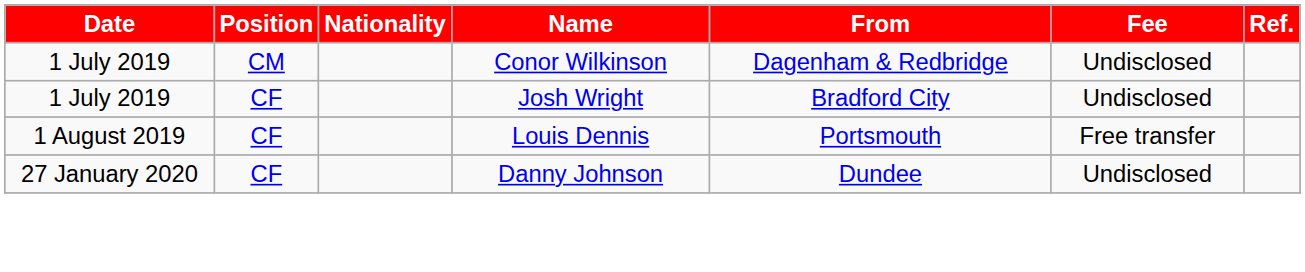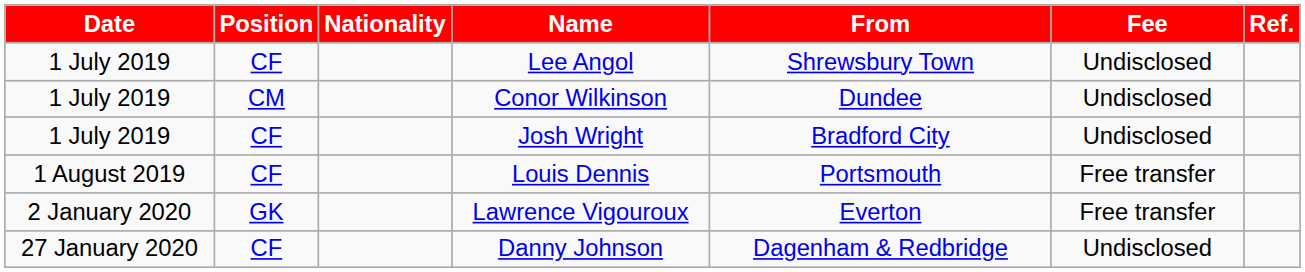 <table class="wikitable"  style="text-align:center; font-size:90%; ">
 <tr>
 <th style="background:red; color:white; width:120px;">Date</th>
 <th style="background:red; color:white; width:50px;">Position</th>
 <th style="background:red; color:white; width:50px;">Nationality</th>
 <th style="background:red; color:white; width:150px;">Name</th>
 <th style="background:red; color:white; width:200px;">From</th>
 <th style="background:red; color:white; width:110px;">Fee</th>
 <th style="background:red; color:white; width:25px;">Ref.</th>
 </tr>
 <tr>
 <td>1 July 2019</td>
+<td><a href='#'>CF</a></td>
+<td></td>
+<td><a href='#'>Lee Angol</a></td>
+<td> <a href='#'>Shrewsbury Town</a></td>
+<td>Undisclosed</td>
+<td></td>
+</tr>
+<tr>
+<td>1 July 2019</td>
 <td><a href='#'>CM</a></td>
 <td></td>
 <td><a href='#'>Conor Wilkinson</a></td>
-<td> <a href='#'>Dagenham & Redbridge</a></td>
+<td> <a href='#'>Dundee</a></td>
 <td>Undisclosed</td>
 <td></td>
 </tr>
 <tr>
 <td>1 July 2019</td>
 <td><a href='#'>CF</a></td>
 <td></td>
 <td><a href='#'>Josh Wright</a></td>
 <td> <a href='#'>Bradford City</a></td>
 <td>Undisclosed</td>
 <td></td>
 </tr>
 <tr>
 <td>1 August 2019</td>
 <td><a href='#'>CF</a></td>
 <td></td>
 <td><a href='#'>Louis Dennis</a></td>
 <td> <a href='#'>Portsmouth</a></td>
 <td>Free transfer</td>
 <td></td>
 </tr>
 <tr>
+<td>2 January 2020</td>
+<td><a href='#'>GK</a></td>
+<td></td>
+<td><a href='#'>Lawrence Vigouroux</a></td>
+<td> <a href='#'>Everton</a></td>
+<td>Free transfer</td>
+<td></td>
+</tr>
+<tr>
 <td>27 January 2020</td>
 <td><a href='#'>CF</a></td>
 <td></td>
 <td><a href='#'>Danny Johnson</a></td>
-<td> <a href='#'>Dundee</a></td>
+<td> <a href='#'>Dagenham & Redbridge</a></td>
 <td>Undisclosed</td>
 <td></td>
 </tr>
 </table>
